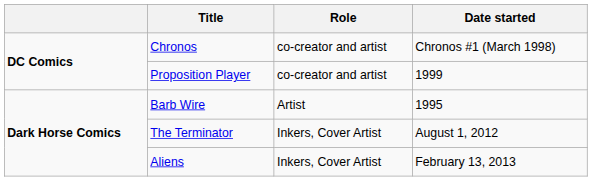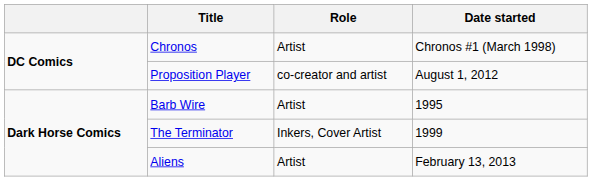 <table class="wikitable" style="width: 60%; height: 14em;">
 <tr>
 <th></th>
 <th>Title</th>
 <th>Role</th>
 <th>Date started</th>
 </tr>
 <tr>
 <td rowspan="2"><strong>DC Comics</strong></td>
 <td><a href='#'>Chronos</a></td>
-<td>co-creator and artist</td>
+<td>Artist</td>
 <td>Chronos #1 (March 1998)</td>
 </tr>
 <tr>
 <td><a href='#'>Proposition Player</a></td>
 <td>co-creator and artist</td>
-<td>1999</td>
+<td>August 1, 2012</td>
 </tr>
 <tr>
 <td rowspan="3"><strong>Dark Horse Comics</strong></td>
 <td><a href='#'>Barb Wire</a></td>
 <td>Artist</td>
 <td>1995</td>
 </tr>
 <tr>
 <td><a href='#'>The Terminator</a> </td>
 <td>Inkers, Cover Artist</td>
-<td>August 1, 2012</td>
+<td>1999</td>
 </tr>
 <tr>
 <td><a href='#'>Aliens</a> </td>
-<td>Inkers, Cover Artist</td>
+<td>Artist</td>
 <td>February 13, 2013</td>
 </tr>
 </table>
